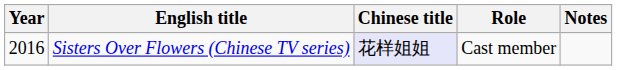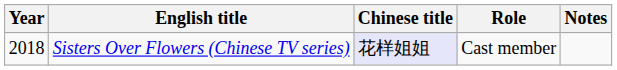 <table class="wikitable">
 <tr>
 <th>Year</th>
 <th>English title</th>
 <th>Chinese title</th>
 <th>Role</th>
 <th>Notes</th>
 </tr>
 <tr>
-<td>2016</td>
+<td>2018</td>
 <td><em><a href='#'>Sisters Over Flowers (Chinese TV series)</a></em></td>
 <td style="background: lavender;">花样姐姐</td>
 <td>Cast member</td>
 <td></td>
 </tr>
 </table>
